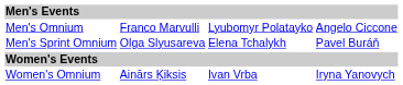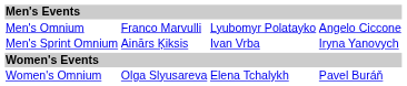 <table>
 <tr bgcolor="#cccccc">
 <td colspan=7><strong>Men's Events</strong></td>
 </tr>
 <tr>
 <td><a href='#'>Men's Omnium</a></td>
 <td> <a href='#'>Franco Marvulli</a></td>
 <td> <a href='#'>Lyubomyr Polatayko</a></td>
 <td> <a href='#'>Angelo Ciccone</a></td>
 </tr>
 <tr>
 <td><a href='#'>Men's Sprint Omnium</a></td>
-<td> <a href='#'>Olga Slyusareva</a></td>
-<td>  <a href='#'>Elena Tchalykh</a></td>
-<td> <a href='#'>Pavel Buráň</a></td>
+<td> <a href='#'>Ainārs Ķiksis</a></td>
+<td> <a href='#'>Ivan Vrba</a></td>
+<td>  <a href='#'>Iryna Yanovych</a></td>
 </tr>
 <tr bgcolor="#cccccc">
 <td colspan=7><strong>Women's Events</strong></td>
 </tr>
 <tr>
 <td><a href='#'>Women's Omnium</a></td>
-<td> <a href='#'>Ainārs Ķiksis</a></td>
-<td> <a href='#'>Ivan Vrba</a></td>
-<td>  <a href='#'>Iryna Yanovych</a></td>
+<td> <a href='#'>Olga Slyusareva</a></td>
+<td>  <a href='#'>Elena Tchalykh</a></td>
+<td> <a href='#'>Pavel Buráň</a></td>
 </tr>
 </table>
